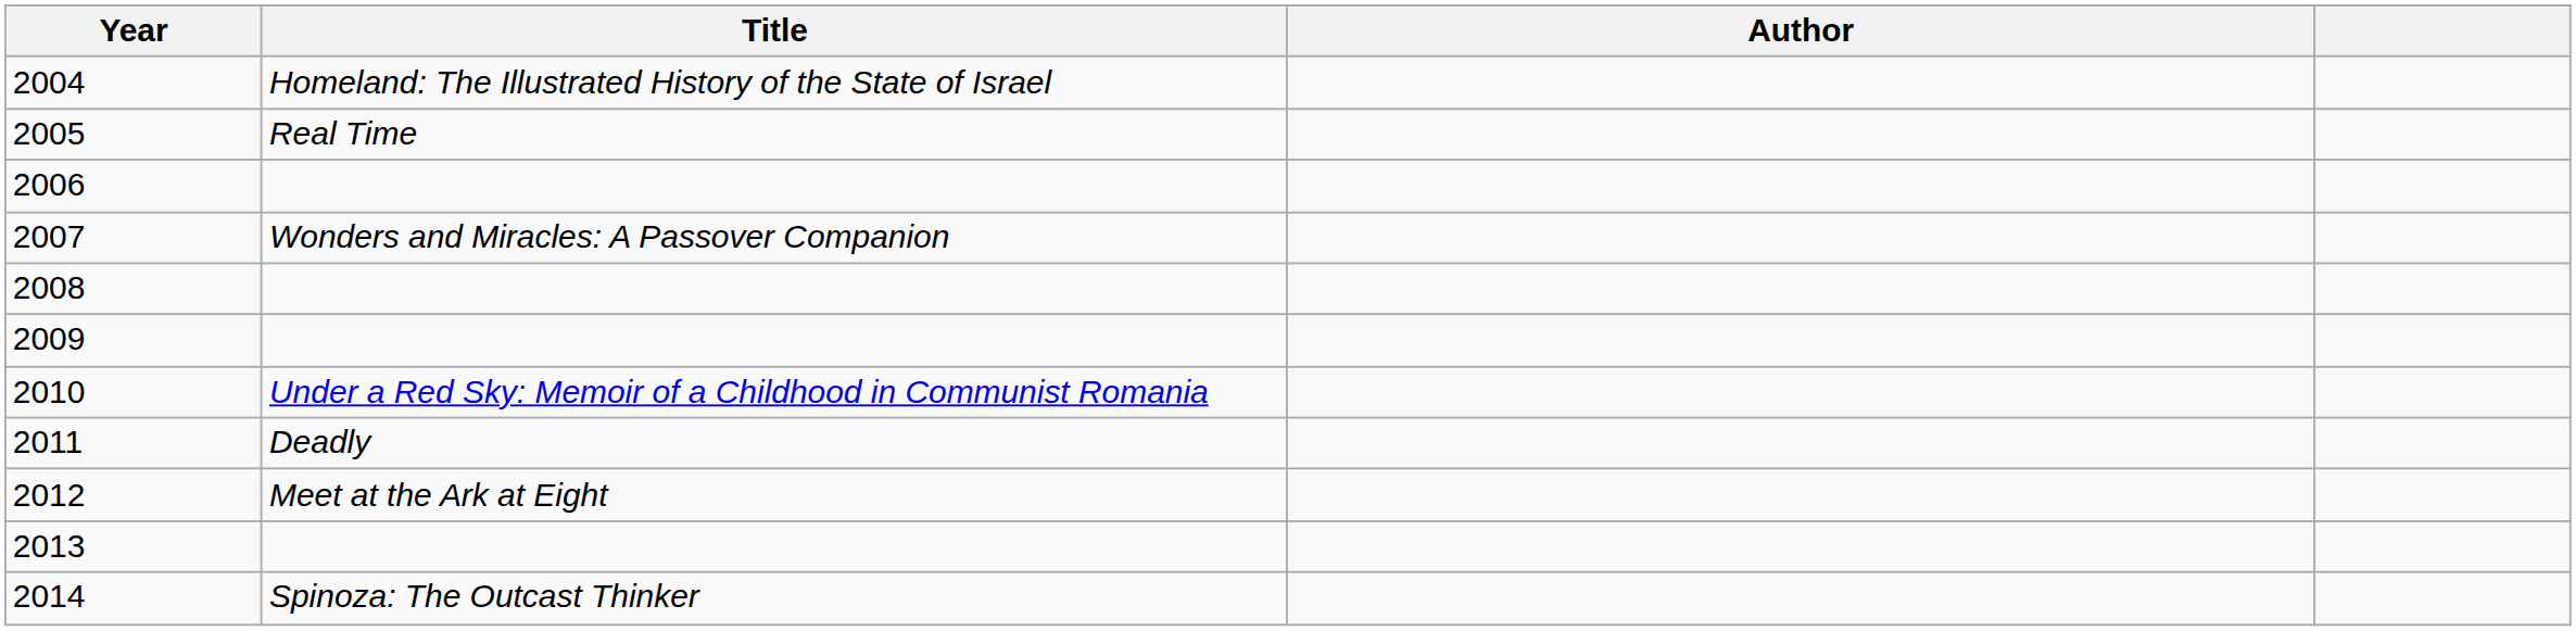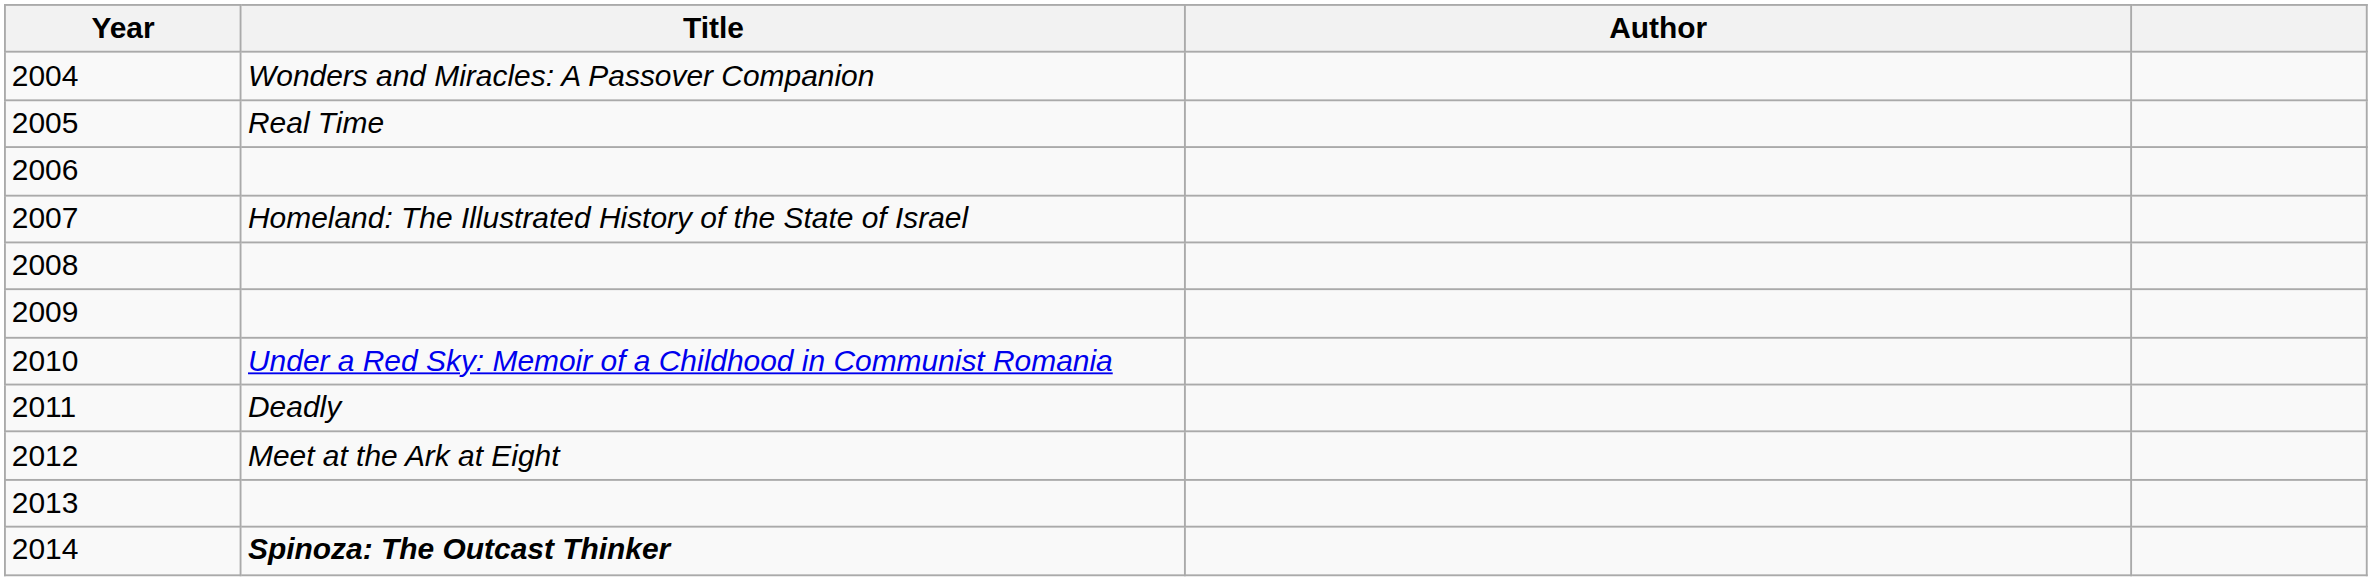 <table class="wikitable sortable" style="width:100%">
 <tr>
 <th scope="col" style="width:10%">Year</th>
 <th scope="col" style="width:40%">Title</th>
 <th scope="col" style="width:40%">Author</th>
 <th scope="col" style="width:10%"></th>
 </tr>
 <tr>
 <td>2004</td>
-<td><em>Homeland: The Illustrated History of the State of Israel</em></td>
+<td><em>Wonders and Miracles: A Passover Companion</em></td>
 <td></td>
 <td></td>
 </tr>
 <tr>
 <td>2005</td>
 <td><em>Real Time</em></td>
 <td></td>
 <td></td>
 </tr>
 <tr>
 <td>2006</td>
 <td><em></em></td>
 <td></td>
 <td></td>
 </tr>
 <tr>
 <td>2007</td>
-<td><em>Wonders and Miracles: A Passover Companion</em></td>
+<td><em>Homeland: The Illustrated History of the State of Israel</em></td>
 <td></td>
 <td></td>
 </tr>
 <tr>
 <td>2008</td>
 <td><em></em></td>
 <td></td>
 <td></td>
 </tr>
 <tr>
 <td>2009</td>
 <td><em></em></td>
 <td></td>
 <td></td>
 </tr>
 <tr>
 <td>2010</td>
 <td><em><a href='#'>Under a Red Sky: Memoir of a Childhood in Communist Romania</a></em></td>
 <td></td>
 <td></td>
 </tr>
 <tr>
 <td>2011</td>
 <td><em>Deadly</em></td>
 <td></td>
 <td></td>
 </tr>
 <tr>
 <td>2012</td>
 <td><em>Meet at the Ark at Eight</em></td>
 <td></td>
 <td></td>
 </tr>
 <tr>
 <td>2013</td>
 <td><em></em></td>
 <td></td>
 <td></td>
 </tr>
 <tr>
 <td>2014</td>
-<td><em>Spinoza: The Outcast Thinker</em></td>
+<td><strong><em>Spinoza: The Outcast Thinker</em></strong></td>
 <td></td>
 <td></td>
 </tr>
 </table>
